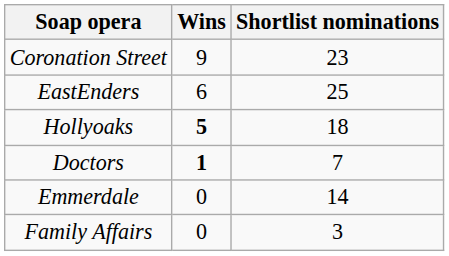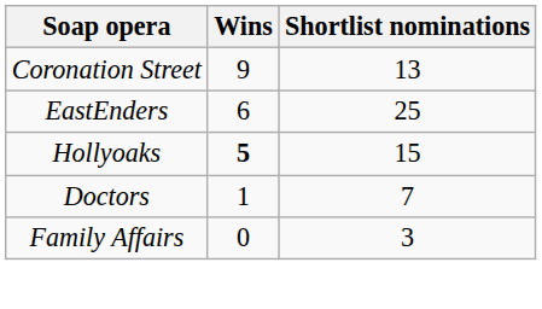 <table class="wikitable" style="text-align: center">
 <tr>
 <th scope="col">Soap opera</th>
 <th scope="col">Wins</th>
 <th scope="col">Shortlist nominations</th>
 </tr>
 <tr>
 <td><em>Coronation Street</em></td>
 <td>9</td>
-<td>23</td>
+<td>13</td>
 </tr>
 <tr>
 <td><em>EastEnders</em></td>
 <td>6</td>
 <td>25</td>
 </tr>
 <tr>
 <td><em>Hollyoaks</em></td>
 <td><strong>5</strong></td>
-<td>18</td>
+<td>15</td>
 </tr>
 <tr>
 <td><em>Doctors</em></td>
-<td><strong>1</strong></td>
+<td>1</td>
 <td>7</td>
-</tr>
-<tr>
-<td><em>Emmerdale</em></td>
-<td>0</td>
-<td>14</td>
 </tr>
 <tr>
 <td><em>Family Affairs</em></td>
 <td>0</td>
 <td>3</td>
 </tr>
 </table>
